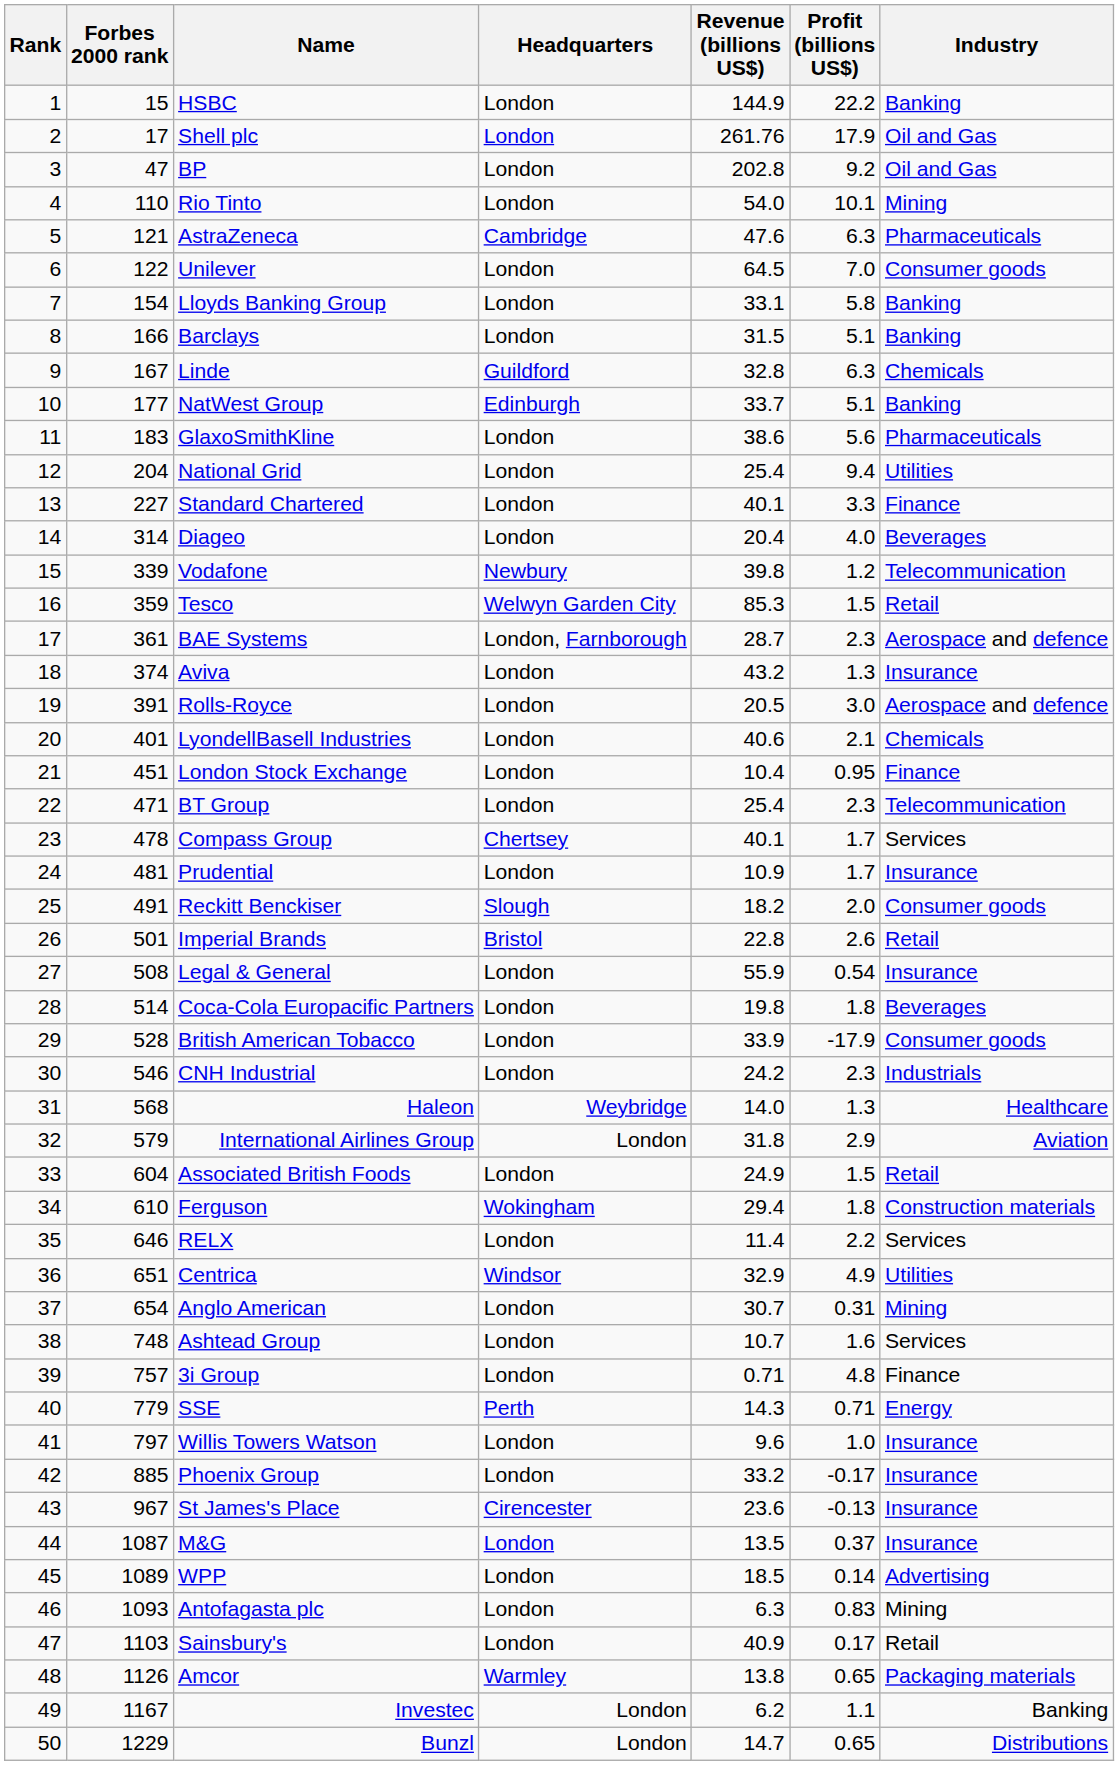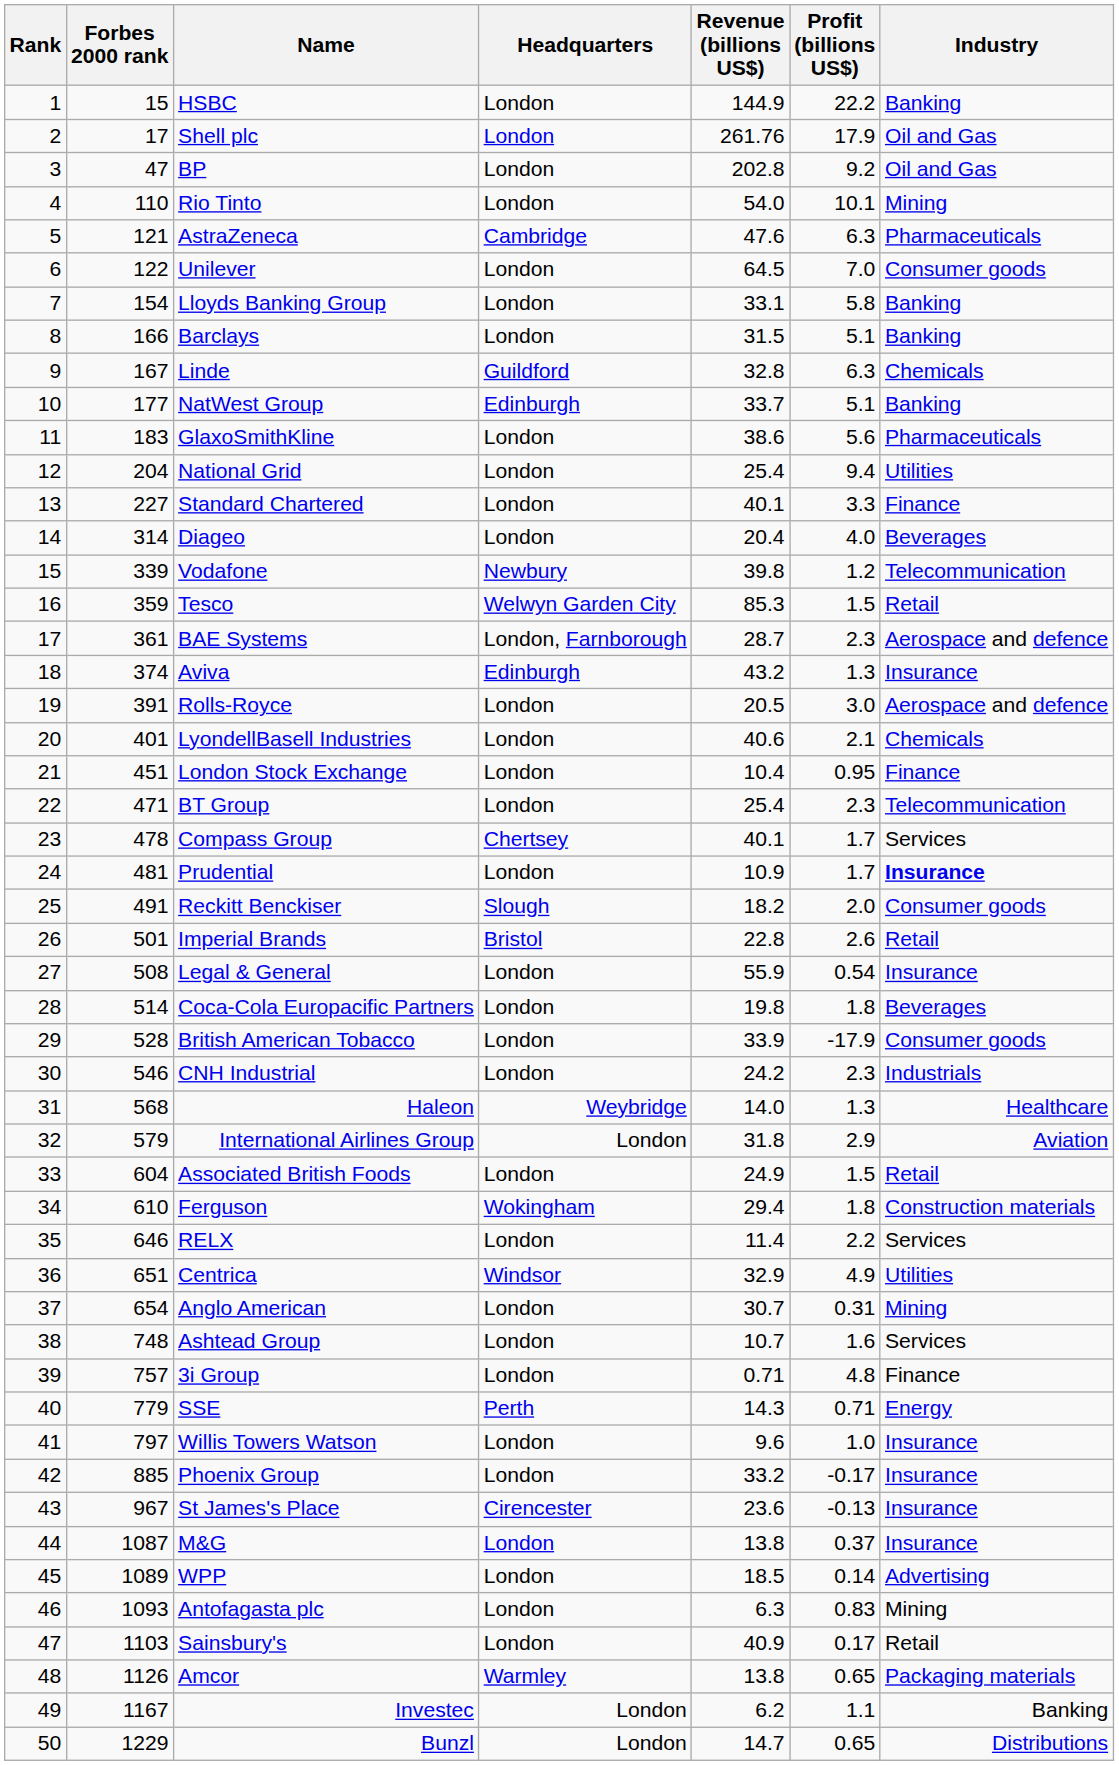 <table class="wikitable sortable" style="text-align:right;">
 <tr>
 <th align="center">Rank</th>
 <th align="center">Forbes <br>2000 rank</th>
 <th align="center">Name</th>
 <th align="center">Headquarters</th>
 <th align="center">Revenue<br>(billions <br>US$)</th>
 <th align="center">Profit<br>(billions <br>US$)</th>
 <th align="center">Industry</th>
 </tr>
 <tr>
 <td> 1</td>
 <td>15</td>
 <td align="left"><a href='#'>HSBC</a></td>
 <td align="left">London</td>
 <td> 144.9</td>
 <td> 22.2</td>
 <td align="left"><a href='#'>Banking</a></td>
 </tr>
 <tr>
 <td> 2</td>
 <td>17</td>
 <td align="left"><a href='#'>Shell plc</a></td>
 <td align="left"><a href='#'>London</a></td>
 <td> 261.76</td>
 <td>17.9</td>
 <td align="left"><a href='#'>Oil and Gas</a></td>
 </tr>
 <tr>
 <td>3</td>
 <td>47</td>
 <td align="left"><a href='#'>BP</a></td>
 <td align="left">London</td>
 <td>202.8</td>
 <td>9.2</td>
 <td align="left"><a href='#'>Oil and Gas</a></td>
 </tr>
 <tr>
 <td>4</td>
 <td>110</td>
 <td align="left"><a href='#'>Rio Tinto</a></td>
 <td align="left">London</td>
 <td>54.0</td>
 <td>10.1</td>
 <td align="left"><a href='#'>Mining</a></td>
 </tr>
 <tr>
 <td>5</td>
 <td>121</td>
 <td align="left"><a href='#'>AstraZeneca</a></td>
 <td align="left"><a href='#'>Cambridge</a></td>
 <td>47.6</td>
 <td>6.3</td>
 <td align="left"><a href='#'>Pharmaceuticals</a></td>
 </tr>
 <tr>
 <td>6</td>
 <td>122</td>
 <td align="left"><a href='#'>Unilever</a></td>
 <td align="left">London</td>
 <td>64.5</td>
 <td>7.0</td>
 <td align="left"><a href='#'>Consumer goods</a></td>
 </tr>
 <tr>
 <td>7</td>
 <td>154</td>
 <td align="left"><a href='#'>Lloyds Banking Group</a></td>
 <td align="left">London</td>
 <td>33.1</td>
 <td>5.8</td>
 <td align="left"><a href='#'>Banking</a></td>
 </tr>
 <tr>
 <td>8</td>
 <td>166</td>
 <td align="left"><a href='#'>Barclays</a></td>
 <td align="left">London</td>
 <td>31.5</td>
 <td>5.1</td>
 <td align="left"><a href='#'>Banking</a></td>
 </tr>
 <tr>
 <td>9</td>
 <td>167</td>
 <td align="left"><a href='#'>Linde</a></td>
 <td align="left"><a href='#'>Guildford</a></td>
 <td>32.8</td>
 <td>6.3</td>
 <td align="left"><a href='#'>Chemicals</a></td>
 </tr>
 <tr>
 <td>10</td>
 <td>177</td>
 <td align="left"><a href='#'>NatWest Group</a></td>
 <td align="left"><a href='#'>Edinburgh</a></td>
 <td>33.7</td>
 <td>5.1</td>
 <td align="left"><a href='#'>Banking</a></td>
 </tr>
 <tr>
 <td>11</td>
 <td>183</td>
 <td align="left"><a href='#'>GlaxoSmithKline</a></td>
 <td align="left">London</td>
 <td>38.6</td>
 <td>5.6</td>
 <td align="left"><a href='#'>Pharmaceuticals</a></td>
 </tr>
 <tr>
 <td>12</td>
 <td>204</td>
 <td align="left"><a href='#'>National Grid</a></td>
 <td align="left">London</td>
 <td>25.4</td>
 <td>9.4</td>
 <td align="left"><a href='#'>Utilities</a></td>
 </tr>
 <tr>
 <td>13</td>
 <td>227</td>
 <td align="left"><a href='#'>Standard Chartered</a></td>
 <td align="left">London</td>
 <td>40.1</td>
 <td>3.3</td>
 <td align="left"><a href='#'>Finance</a></td>
 </tr>
 <tr>
 <td>14</td>
 <td>314</td>
 <td align="left"><a href='#'>Diageo</a></td>
 <td align="left">London</td>
 <td>20.4</td>
 <td>4.0</td>
 <td align="left"><a href='#'>Beverages</a></td>
 </tr>
 <tr>
 <td>15</td>
 <td>339</td>
 <td align="left"><a href='#'>Vodafone</a></td>
 <td align="left"><a href='#'>Newbury</a></td>
 <td>39.8</td>
 <td>1.2</td>
 <td align="left"><a href='#'>Telecommunication</a></td>
 </tr>
 <tr>
 <td>16</td>
 <td>359</td>
 <td align="left"><a href='#'>Tesco</a></td>
 <td align="left"><a href='#'>Welwyn Garden City</a></td>
 <td>85.3</td>
 <td>1.5</td>
 <td align="left"><a href='#'>Retail</a></td>
 </tr>
 <tr>
 <td>17</td>
 <td>361</td>
 <td align="left"><a href='#'>BAE Systems</a></td>
 <td align="left">London, <a href='#'>Farnborough</a></td>
 <td>28.7</td>
 <td>2.3</td>
 <td align="left"><a href='#'>Aerospace</a> and <a href='#'>defence</a></td>
 </tr>
 <tr>
 <td>18</td>
 <td>374</td>
 <td align="left"><a href='#'>Aviva</a></td>
-<td align="left">London</td>
+<td align="left"><a href='#'>Edinburgh</a></td>
 <td>43.2</td>
 <td>1.3</td>
 <td align="left"><a href='#'>Insurance</a></td>
 </tr>
 <tr>
 <td>19</td>
 <td>391</td>
 <td align="left"><a href='#'>Rolls-Royce</a></td>
 <td align="left">London</td>
 <td>20.5</td>
 <td>3.0</td>
 <td align="left"><a href='#'>Aerospace</a> and <a href='#'>defence</a></td>
 </tr>
 <tr>
 <td>20</td>
 <td>401</td>
 <td align="left"><a href='#'>LyondellBasell Industries</a></td>
 <td align="left">London</td>
 <td>40.6</td>
 <td>2.1</td>
 <td align="left"><a href='#'>Chemicals</a></td>
 </tr>
 <tr>
 <td>21</td>
 <td>451</td>
 <td align="left"><a href='#'>London Stock Exchange</a></td>
 <td align="left">London</td>
 <td>10.4</td>
 <td>0.95</td>
 <td align="left"><a href='#'>Finance</a></td>
 </tr>
 <tr>
 <td>22</td>
 <td>471</td>
 <td align="left"><a href='#'>BT Group</a></td>
 <td align="left">London</td>
 <td>25.4</td>
 <td>2.3</td>
 <td align="left"><a href='#'>Telecommunication</a></td>
 </tr>
 <tr>
 <td>23</td>
 <td>478</td>
 <td align="left"><a href='#'>Compass Group</a></td>
 <td align="left"><a href='#'>Chertsey</a></td>
 <td>40.1</td>
 <td>1.7</td>
 <td align="left">Services</td>
 </tr>
 <tr>
 <td>24</td>
 <td>481</td>
 <td align="left"><a href='#'>Prudential</a></td>
 <td align="left">London</td>
 <td>10.9</td>
 <td>1.7</td>
-<td align="left"><a href='#'>Insurance</a></td>
+<td align="left"><strong><a href='#'>Insurance</a></strong></td>
 </tr>
 <tr>
 <td>25</td>
 <td>491</td>
 <td align="left"><a href='#'>Reckitt Benckiser</a></td>
 <td align="left"><a href='#'>Slough</a></td>
 <td>18.2</td>
 <td>2.0</td>
 <td align="left"><a href='#'>Consumer goods</a></td>
 </tr>
 <tr>
 <td>26</td>
 <td>501</td>
 <td align="left"><a href='#'>Imperial Brands</a></td>
 <td align="left"><a href='#'>Bristol</a></td>
 <td>22.8</td>
 <td>2.6</td>
 <td align="left"><a href='#'>Retail</a></td>
 </tr>
 <tr>
 <td>27</td>
 <td>508</td>
 <td align="left"><a href='#'>Legal & General</a></td>
 <td align="left">London</td>
 <td>55.9</td>
 <td>0.54</td>
 <td align="left"><a href='#'>Insurance</a></td>
 </tr>
 <tr>
 <td>28</td>
 <td>514</td>
 <td align="left"><a href='#'>Coca-Cola Europacific Partners</a></td>
 <td align="left">London</td>
 <td>19.8</td>
 <td>1.8</td>
 <td align="left"><a href='#'>Beverages</a></td>
 </tr>
 <tr>
 <td>29</td>
 <td>528</td>
 <td align="left"><a href='#'>British American Tobacco</a></td>
 <td align="left">London</td>
 <td>33.9</td>
 <td>-17.9</td>
 <td align="left"><a href='#'>Consumer goods</a></td>
 </tr>
 <tr>
 <td>30</td>
 <td>546</td>
 <td align="left"><a href='#'>CNH Industrial</a></td>
 <td align="left">London</td>
 <td>24.2</td>
 <td>2.3</td>
 <td align="left"><a href='#'>Industrials</a></td>
 </tr>
 <tr>
 <td>31</td>
 <td>568</td>
 <td><a href='#'>Haleon</a></td>
 <td><a href='#'>Weybridge</a></td>
 <td>14.0</td>
 <td>1.3</td>
 <td><a href='#'>Healthcare</a></td>
 </tr>
 <tr>
 <td>32</td>
 <td>579</td>
 <td><a href='#'>International Airlines Group</a></td>
 <td>London</td>
 <td>31.8</td>
 <td>2.9</td>
 <td><a href='#'>Aviation</a></td>
 </tr>
 <tr>
 <td>33</td>
 <td>604</td>
 <td align="left"><a href='#'>Associated British Foods</a></td>
 <td align="left">London</td>
 <td>24.9</td>
 <td>1.5</td>
 <td align="left"><a href='#'>Retail</a></td>
 </tr>
 <tr>
 <td>34</td>
 <td>610</td>
 <td align="left"><a href='#'>Ferguson</a></td>
 <td align="left"><a href='#'>Wokingham</a></td>
 <td>29.4</td>
 <td>1.8</td>
 <td align="left"><a href='#'>Construction materials</a></td>
 </tr>
 <tr>
 <td>35</td>
 <td>646</td>
 <td align="left"><a href='#'>RELX</a></td>
 <td align="left">London</td>
 <td>11.4</td>
 <td>2.2</td>
 <td align="left">Services</td>
 </tr>
 <tr>
 <td>36</td>
 <td>651</td>
 <td align="left"><a href='#'>Centrica</a></td>
 <td align="left"><a href='#'>Windsor</a></td>
 <td>32.9</td>
 <td>4.9</td>
 <td align="left"><a href='#'>Utilities</a></td>
 </tr>
 <tr>
 <td>37</td>
 <td>654</td>
 <td align="left"><a href='#'>Anglo American</a></td>
 <td align="left">London</td>
 <td>30.7</td>
 <td>0.31</td>
 <td align="left"><a href='#'>Mining</a></td>
 </tr>
 <tr>
 <td>38</td>
 <td>748</td>
 <td align="left"><a href='#'>Ashtead Group</a></td>
 <td align="left">London</td>
 <td>10.7</td>
 <td>1.6</td>
 <td align="left">Services</td>
 </tr>
 <tr>
 <td>39</td>
 <td>757</td>
 <td align="left"><a href='#'>3i Group</a></td>
 <td align="left">London</td>
 <td>0.71</td>
 <td>4.8</td>
 <td align="left">Finance</td>
 </tr>
 <tr>
 <td>40</td>
 <td>779</td>
 <td align="left"><a href='#'>SSE</a></td>
 <td align="left"><a href='#'>Perth</a></td>
 <td>14.3</td>
 <td>0.71</td>
 <td align="left"><a href='#'>Energy</a></td>
 </tr>
 <tr>
 <td>41</td>
 <td>797</td>
 <td align="left"><a href='#'>Willis Towers Watson</a></td>
 <td align="left">London</td>
 <td>9.6</td>
 <td>1.0</td>
 <td align="left"><a href='#'>Insurance</a></td>
 </tr>
 <tr>
 <td>42</td>
 <td>885</td>
 <td align="left"><a href='#'>Phoenix Group</a></td>
 <td align="left">London</td>
 <td>33.2</td>
 <td>-0.17</td>
 <td align="left"><a href='#'>Insurance</a></td>
 </tr>
 <tr>
 <td>43</td>
 <td>967</td>
 <td align="left"><a href='#'>St James's Place</a></td>
 <td align="left"><a href='#'>Cirencester</a></td>
 <td>23.6</td>
 <td>-0.13</td>
 <td align="left"><a href='#'>Insurance</a></td>
 </tr>
 <tr>
 <td>44</td>
 <td>1087</td>
 <td align="left"><a href='#'>M&G</a></td>
 <td align="left"><a href='#'>London</a></td>
-<td>13.5</td>
+<td>13.8</td>
 <td>0.37</td>
 <td align="left"><a href='#'>Insurance</a></td>
 </tr>
 <tr>
 <td>45</td>
 <td>1089</td>
 <td align="left"><a href='#'>WPP</a></td>
 <td align="left">London</td>
 <td>18.5</td>
 <td>0.14</td>
 <td align="left"><a href='#'>Advertising</a></td>
 </tr>
 <tr>
 <td>46</td>
 <td>1093</td>
 <td align="left"><a href='#'>Antofagasta plc</a></td>
 <td align="left">London</td>
 <td>6.3</td>
 <td>0.83</td>
 <td align="left">Mining</td>
 </tr>
 <tr>
 <td>47</td>
 <td>1103</td>
 <td align="left"><a href='#'>Sainsbury's</a></td>
 <td align="left">London</td>
 <td>40.9</td>
 <td>0.17</td>
 <td align="left">Retail</td>
 </tr>
 <tr>
 <td>48</td>
 <td>1126</td>
 <td align="left"><a href='#'>Amcor</a></td>
 <td align="left"><a href='#'>Warmley</a></td>
 <td>13.8</td>
 <td>0.65</td>
 <td align="left"><a href='#'>Packaging materials</a></td>
 </tr>
 <tr>
 <td>49</td>
 <td>1167</td>
 <td><a href='#'>Investec</a></td>
 <td>London</td>
 <td>6.2</td>
 <td>1.1</td>
 <td>Banking</td>
 </tr>
 <tr>
 <td>50</td>
 <td>1229</td>
 <td><a href='#'>Bunzl</a></td>
 <td>London</td>
 <td>14.7</td>
 <td>0.65</td>
 <td><a href='#'>Distributions</a></td>
 </tr>
 </table>
